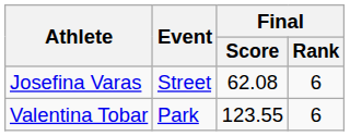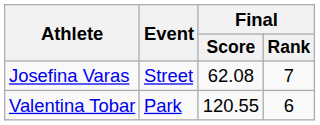 <table class="wikitable" style="font-size:90%">
 <tr>
 <th rowspan="2">Athlete</th>
 <th rowspan="2">Event</th>
 <th colspan="2">Final</th>
 </tr>
 <tr style="font-size: 95%">
 <th>Score</th>
 <th>Rank</th>
 </tr>
 <tr style="text-align:center">
 <td style="text-align:left"><a href='#'>Josefina Varas</a></td>
 <td style="text-align:left"><a href='#'>Street</a></td>
 <td>62.08</td>
-<td style="text-align:center">6</td>
+<td style="text-align:center">7</td>
 </tr>
 <tr style="text-align:center">
 <td style="text-align:left"><a href='#'>Valentina Tobar</a></td>
 <td style="text-align:left"><a href='#'>Park</a></td>
-<td>123.55</td>
+<td>120.55</td>
 <td style="text-align:center">6</td>
 </tr>
 </table>
